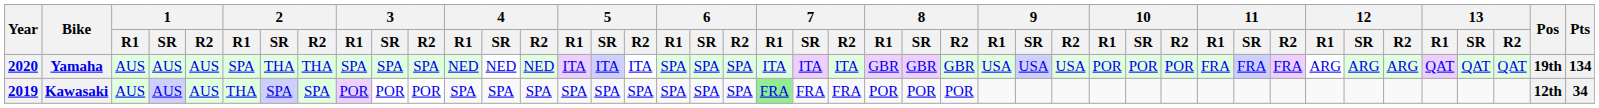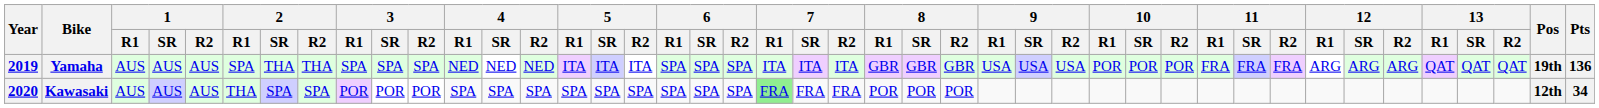 <table class="wikitable" style="text-align:center; font-size:90%">
 <tr>
 <th style="vertical-align:middle;" rowspan="2">Year</th>
 <th style="vertical-align:middle;" rowspan="2">Bike</th>
 <th colspan=3>1</th>
 <th colspan=3>2</th>
 <th colspan=3>3</th>
 <th colspan=3>4</th>
 <th colspan=3>5</th>
 <th colspan=3>6</th>
 <th colspan=3>7</th>
 <th colspan=3>8</th>
 <th colspan=3>9</th>
 <th colspan=3>10</th>
 <th colspan=3>11</th>
 <th colspan=3>12</th>
 <th colspan=3>13</th>
 <th rowspan=2>Pos</th>
 <th rowspan=2>Pts</th>
 </tr>
 <tr>
 <th>R1</th>
 <th>SR</th>
 <th>R2</th>
 <th>R1</th>
 <th>SR</th>
 <th>R2</th>
 <th>R1</th>
 <th>SR</th>
 <th>R2</th>
 <th>R1</th>
 <th>SR</th>
 <th>R2</th>
 <th>R1</th>
 <th>SR</th>
 <th>R2</th>
 <th>R1</th>
 <th>SR</th>
 <th>R2</th>
 <th>R1</th>
 <th>SR</th>
 <th>R2</th>
 <th>R1</th>
 <th>SR</th>
 <th>R2</th>
 <th>R1</th>
 <th>SR</th>
 <th>R2</th>
 <th>R1</th>
 <th>SR</th>
 <th>R2</th>
 <th>R1</th>
 <th>SR</th>
 <th>R2</th>
 <th>R1</th>
 <th>SR</th>
 <th>R2</th>
 <th>R1</th>
 <th>SR</th>
 <th>R2</th>
 </tr>
 <tr>
-<th><a href='#'>2020</a></th>
+<th><a href='#'>2019</a></th>
 <th><a href='#'>Yamaha</a></th>
 <td style="background:#dfffdf;"><a href='#'>AUS</a><br></td>
 <td style="background:#dfffdf;"><a href='#'>AUS</a><br></td>
 <td style="background:#dfffdf;"><a href='#'>AUS</a><br></td>
 <td style="background:#dfffdf;"><a href='#'>SPA</a><br></td>
 <td style="background:#dfffdf;"><a href='#'>THA</a><br></td>
 <td style="background:#dfffdf;"><a href='#'>THA</a><br></td>
 <td style="background:#dfffdf;"><a href='#'>SPA</a><br></td>
 <td style="background:#dfffdf;"><a href='#'>SPA</a><br></td>
 <td style="background:#dfffdf;"><a href='#'>SPA</a><br></td>
 <td style="background:#dfffdf;"><a href='#'>NED</a><br></td>
 <td style="background:#fff;"><a href='#'>NED</a><br></td>
 <td style="background:#dfffdf;"><a href='#'>NED</a><br></td>
 <td style="background:#efcfff;"><a href='#'>ITA</a><br></td>
 <td style="background:#cfcfff;"><a href='#'>ITA</a><br></td>
 <td style="background:#fff;"><a href='#'>ITA</a><br></td>
 <td style="background:#dfffdf;"><a href='#'>SPA</a><br></td>
 <td style="background:#dfffdf;"><a href='#'>SPA</a><br></td>
 <td style="background:#dfffdf;"><a href='#'>SPA</a><br></td>
 <td style="background:#dfffdf;"><a href='#'>ITA</a><br></td>
 <td style="background:#efcfff;"><a href='#'>ITA</a><br></td>
 <td style="background:#dfffdf;"><a href='#'>ITA</a><br></td>
 <td style="background:#efcfff;"><a href='#'>GBR</a><br></td>
 <td style="background:#efcfff;"><a href='#'>GBR</a><br></td>
 <td style="background:#dfffdf;"><a href='#'>GBR</a><br></td>
 <td style="background:#dfffdf;"><a href='#'>USA</a><br></td>
 <td style="background:#cfcfff;"><a href='#'>USA</a><br></td>
 <td style="background:#dfffdf;"><a href='#'>USA</a><br></td>
 <td style="background:#dfffdf;"><a href='#'>POR</a><br></td>
 <td style="background:#dfffdf;"><a href='#'>POR</a><br></td>
 <td style="background:#dfffdf;"><a href='#'>POR</a><br></td>
 <td style="background:#dfffdf;"><a href='#'>FRA</a><br></td>
 <td style="background:#cfcfff;"><a href='#'>FRA</a><br></td>
 <td style="background:#efcfff;"><a href='#'>FRA</a><br></td>
 <td style="background:#fff;"><a href='#'>ARG</a><br></td>
 <td style="background:#dfffdf;"><a href='#'>ARG</a><br></td>
 <td style="background:#dfffdf;"><a href='#'>ARG</a><br></td>
 <td style="background:#efcfff;"><a href='#'>QAT</a><br></td>
 <td style="background:#dfffdf;"><a href='#'>QAT</a><br></td>
 <td style="background:#dfffdf;"><a href='#'>QAT</a><br></td>
 <th>19th</th>
-<th>134</th>
+<th>136</th>
 </tr>
 <tr>
-<th><a href='#'>2019</a></th>
+<th><a href='#'>2020</a></th>
 <th><a href='#'>Kawasaki</a></th>
 <td style="background:#dfffdf;"><a href='#'>AUS</a><br></td>
 <td style="background:#cfcfff;"><a href='#'>AUS</a><br></td>
 <td style="background:#dfffdf;"><a href='#'>AUS</a><br></td>
 <td style="background:#dfffdf;"><a href='#'>THA</a><br></td>
 <td style="background:#cfcfff;"><a href='#'>SPA</a><br></td>
 <td style="background:#dfffdf;"><a href='#'>SPA</a><br></td>
 <td style="background:#efcfff;"><a href='#'>POR</a><br></td>
 <td style="background:#fff;"><a href='#'>POR</a><br></td>
 <td style="background:#fff;"><a href='#'>POR</a><br></td>
 <td><a href='#'>SPA</a></td>
 <td><a href='#'>SPA</a></td>
 <td><a href='#'>SPA</a></td>
 <td><a href='#'>SPA</a></td>
 <td><a href='#'>SPA</a></td>
 <td><a href='#'>SPA</a></td>
 <td><a href='#'>SPA</a></td>
 <td><a href='#'>SPA</a></td>
 <td><a href='#'>SPA</a></td>
 <td style="background: lightgreen;"><a href='#'>FRA</a></td>
 <td><a href='#'>FRA</a></td>
 <td><a href='#'>FRA</a></td>
 <td><a href='#'>POR</a></td>
 <td><a href='#'>POR</a></td>
 <td><a href='#'>POR</a></td>
 <td></td>
 <td></td>
 <td></td>
 <td></td>
 <td></td>
 <td></td>
 <td></td>
 <td></td>
 <td></td>
 <td></td>
 <td></td>
 <td></td>
 <td></td>
 <td></td>
 <td></td>
 <th>12th</th>
 <th>34</th>
 </tr>
 </table>
